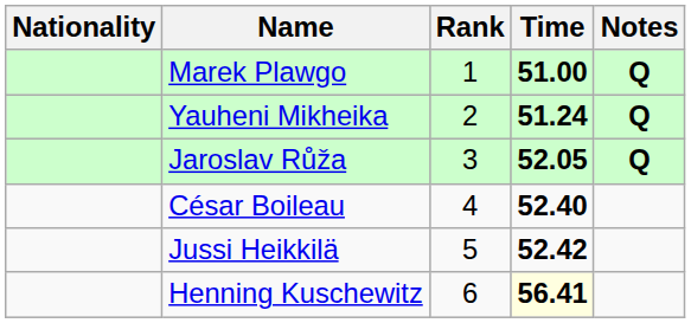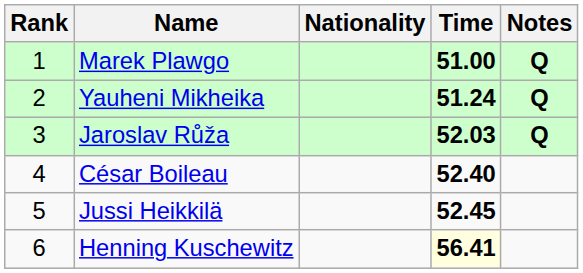 <table class="wikitable sortable" style="text-align:center">
 <tr>
+<th>Rank</th>
+<th>Name</th>
 <th>Nationality</th>
-<th>Name</th>
-<th>Rank</th>
 <th>Time</th>
 <th>Notes</th>
 </tr>
 <tr bgcolor=ccffcc>
+<td>1</td>
+<td align=left><a href='#'>Marek Plawgo</a></td>
 <td align=left></td>
-<td align=left><a href='#'>Marek Plawgo</a></td>
-<td>1</td>
 <td><strong>51.00</strong></td>
 <td><strong>Q</strong></td>
 </tr>
 <tr bgcolor=ccffcc>
+<td>2</td>
+<td align=left><a href='#'>Yauheni Mikheika</a></td>
 <td align=left></td>
-<td align=left><a href='#'>Yauheni Mikheika</a></td>
-<td>2</td>
 <td><strong>51.24</strong></td>
 <td><strong>Q</strong></td>
 </tr>
 <tr bgcolor=ccffcc>
+<td>3</td>
+<td align=left><a href='#'>Jaroslav Růža</a></td>
 <td align=left></td>
-<td align=left><a href='#'>Jaroslav Růža</a></td>
-<td>3</td>
-<td><strong>52.05</strong></td>
+<td><strong>52.03</strong></td>
 <td><strong>Q</strong></td>
 </tr>
 <tr>
+<td>4</td>
+<td align=left><a href='#'>César Boileau</a></td>
 <td align=left></td>
-<td align=left><a href='#'>César Boileau</a></td>
-<td>4</td>
 <td><strong>52.40</strong></td>
 <td></td>
 </tr>
 <tr>
+<td>5</td>
+<td align=left><a href='#'>Jussi Heikkilä</a></td>
 <td align=left></td>
-<td align=left><a href='#'>Jussi Heikkilä</a></td>
-<td>5</td>
-<td><strong>52.42</strong></td>
+<td><strong>52.45</strong></td>
 <td></td>
 </tr>
 <tr>
+<td>6</td>
+<td align=left><a href='#'>Henning Kuschewitz</a></td>
 <td align=left></td>
-<td align=left><a href='#'>Henning Kuschewitz</a></td>
-<td>6</td>
 <td style="background: lightyellow;"><strong>56.41</strong></td>
 <td></td>
 </tr>
 </table>
